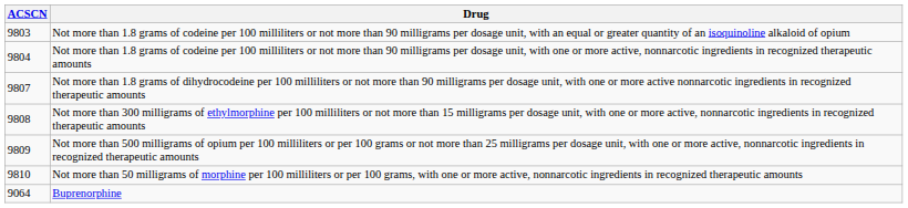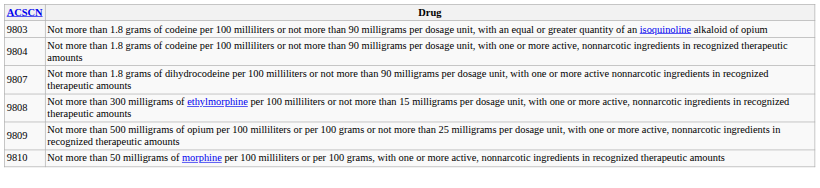 <table class="wikitable sortable" 123>
 <tr>
 <th><a href='#'>ACSCN</a></th>
 <th>Drug</th>
 </tr>
 <tr>
 <td>9803</td>
 <td>Not more than 1.8 grams of codeine per 100 milliliters or not more than 90 milligrams per dosage unit, with an equal or greater quantity of an <a href='#'>isoquinoline</a> alkaloid of opium</td>
 </tr>
 <tr>
 <td>9804</td>
 <td>Not more than 1.8 grams of codeine per 100 milliliters or not more than 90 milligrams per dosage unit, with one or more active, nonnarcotic ingredients in recognized therapeutic amounts</td>
 </tr>
 <tr>
 <td>9807</td>
 <td>Not more than 1.8 grams of dihydrocodeine per 100 milliliters or not more than 90 milligrams per dosage unit, with one or more active nonnarcotic ingredients in recognized therapeutic amounts</td>
 </tr>
 <tr>
 <td>9808</td>
 <td>Not more than 300 milligrams of <a href='#'>ethylmorphine</a> per 100 milliliters or not more than 15 milligrams per dosage unit, with one or more active, nonnarcotic ingredients in recognized therapeutic amounts</td>
 </tr>
 <tr>
 <td>9809</td>
 <td>Not more than 500 milligrams of opium per 100 milliliters or per 100 grams or not more than 25 milligrams per dosage unit, with one or more active, nonnarcotic ingredients in recognized therapeutic amounts</td>
 </tr>
 <tr>
 <td>9810</td>
 <td>Not more than 50 milligrams of <a href='#'>morphine</a> per 100 milliliters or per 100 grams, with one or more active, nonnarcotic ingredients in recognized therapeutic amounts</td>
 </tr>
-<tr>
-<td>9064</td>
-<td><a href='#'>Buprenorphine</a></td>
-</tr>
 </table>
